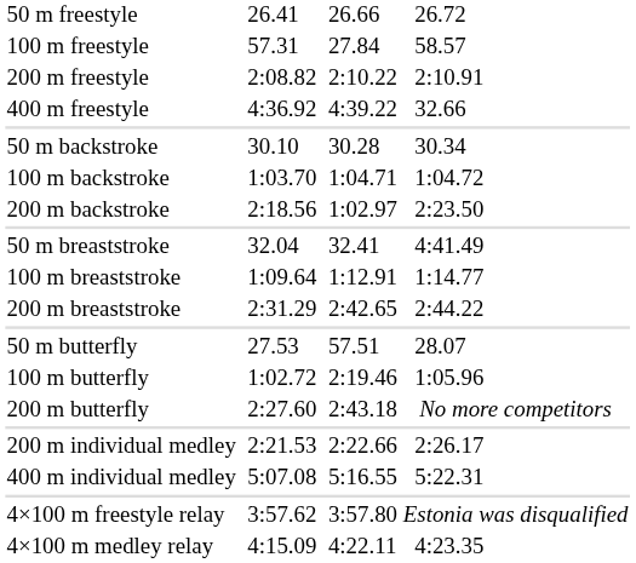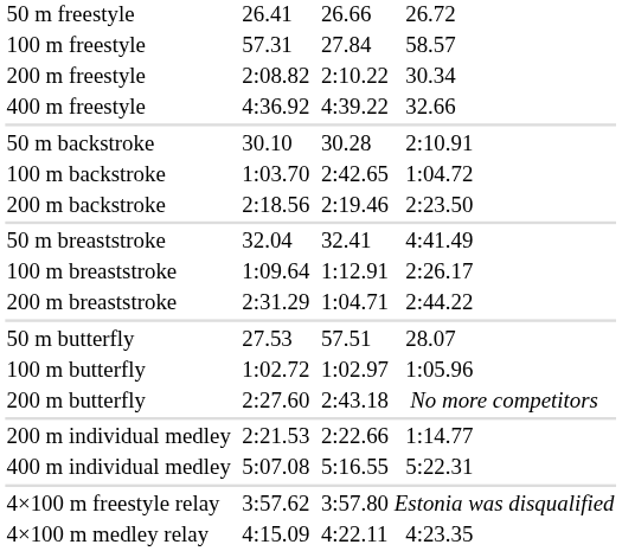 <table>
 <tr>
 <td>50 m freestyle</td>
 <td></td>
 <td>26.41</td>
 <td></td>
 <td>26.66</td>
 <td></td>
 <td>26.72</td>
 </tr>
 <tr>
 <td>100 m freestyle</td>
 <td></td>
 <td>57.31</td>
 <td></td>
 <td>27.84</td>
 <td></td>
 <td>58.57</td>
 </tr>
 <tr>
 <td>200 m freestyle</td>
 <td></td>
 <td>2:08.82</td>
 <td></td>
 <td>2:10.22</td>
 <td></td>
-<td>2:10.91</td>
+<td>30.34</td>
 </tr>
 <tr>
 <td>400 m freestyle</td>
 <td></td>
 <td>4:36.92</td>
 <td></td>
 <td>4:39.22</td>
 <td></td>
 <td>32.66</td>
 </tr>
 <tr bgcolor=#DDDDDD>
 <td colspan=7></td>
 </tr>
 <tr>
 <td>50 m backstroke</td>
 <td></td>
 <td>30.10</td>
 <td></td>
 <td>30.28</td>
 <td></td>
-<td>30.34</td>
+<td>2:10.91</td>
 </tr>
 <tr>
 <td>100 m backstroke</td>
 <td></td>
 <td>1:03.70</td>
 <td></td>
-<td>1:04.71</td>
+<td>2:42.65</td>
 <td></td>
 <td>1:04.72</td>
 </tr>
 <tr>
 <td>200 m backstroke</td>
 <td></td>
 <td>2:18.56</td>
 <td></td>
-<td>1:02.97</td>
+<td>2:19.46</td>
 <td></td>
 <td>2:23.50</td>
 </tr>
 <tr bgcolor=#DDDDDD>
 <td colspan=7></td>
 </tr>
 <tr>
 <td>50 m breaststroke</td>
 <td></td>
 <td>32.04</td>
 <td></td>
 <td>32.41</td>
 <td></td>
 <td>4:41.49</td>
 </tr>
 <tr>
 <td>100 m breaststroke</td>
 <td></td>
 <td>1:09.64</td>
 <td></td>
 <td>1:12.91</td>
 <td></td>
-<td>1:14.77</td>
+<td>2:26.17</td>
 </tr>
 <tr>
 <td>200 m breaststroke</td>
 <td></td>
 <td>2:31.29</td>
 <td></td>
-<td>2:42.65</td>
+<td>1:04.71</td>
 <td></td>
 <td>2:44.22</td>
 </tr>
 <tr bgcolor=#DDDDDD>
 <td colspan=7></td>
 </tr>
 <tr>
 <td>50 m butterfly</td>
 <td></td>
 <td>27.53</td>
 <td></td>
 <td>57.51</td>
 <td></td>
 <td>28.07</td>
 </tr>
 <tr>
 <td>100 m butterfly</td>
 <td></td>
 <td>1:02.72</td>
 <td></td>
-<td>2:19.46</td>
+<td>1:02.97</td>
 <td></td>
 <td>1:05.96</td>
 </tr>
 <tr>
 <td>200 m butterfly</td>
 <td></td>
 <td>2:27.60</td>
 <td></td>
 <td>2:43.18</td>
 <td colspan=2 align=center><em>No more competitors</em></td>
 </tr>
 <tr bgcolor=#DDDDDD>
 <td colspan=7></td>
 </tr>
 <tr>
 <td>200 m individual medley</td>
 <td></td>
 <td>2:21.53</td>
 <td></td>
 <td>2:22.66</td>
 <td></td>
-<td>2:26.17</td>
+<td>1:14.77</td>
 </tr>
 <tr>
 <td>400 m individual medley</td>
 <td></td>
 <td>5:07.08</td>
 <td></td>
 <td>5:16.55</td>
 <td></td>
 <td>5:22.31</td>
 </tr>
 <tr bgcolor=#DDDDDD>
 <td colspan=7></td>
 </tr>
 <tr>
 <td>4×100 m freestyle relay</td>
 <td></td>
 <td>3:57.62</td>
 <td></td>
 <td>3:57.80</td>
 <td colspan=2 align=center><em>Estonia was disqualified</em></td>
 </tr>
 <tr>
 <td>4×100 m medley relay</td>
 <td></td>
 <td>4:15.09</td>
 <td></td>
 <td>4:22.11</td>
 <td></td>
 <td>4:23.35</td>
 </tr>
 </table>
